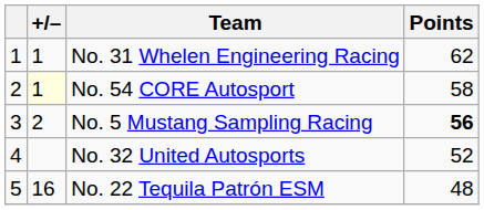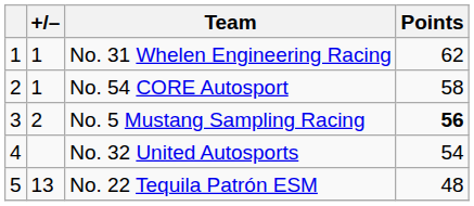 <table class="wikitable" style="font-size: 95%;">
 <tr>
 <th scope="col"></th>
 <th scope="col">+/–</th>
 <th scope="col">Team</th>
 <th scope="col">Points</th>
 </tr>
 <tr>
 <td align=center>1</td>
 <td align="left"> 1</td>
 <td> No. 31 <a href='#'>Whelen Engineering Racing</a></td>
 <td align=right>62</td>
 </tr>
 <tr>
 <td align=center>2</td>
-<td align="left" style="background: lightyellow;"> 1</td>
+<td align="left"> 1</td>
 <td> No. 54 <a href='#'>CORE Autosport</a></td>
 <td align=right>58</td>
 </tr>
 <tr>
 <td align=center>3</td>
 <td align="left"> 2</td>
 <td> No. 5 <a href='#'>Mustang Sampling Racing</a></td>
 <td align=right><strong>56</strong></td>
 </tr>
 <tr>
 <td align=center>4</td>
 <td align="left"></td>
 <td> No. 32 <a href='#'>United Autosports</a></td>
-<td align=right>52</td>
+<td align=right>54</td>
 </tr>
 <tr>
 <td align=center>5</td>
-<td align="left"> 16</td>
+<td align="left"> 13</td>
 <td> No. 22 <a href='#'>Tequila Patrón ESM</a></td>
 <td align=right>48</td>
 </tr>
 <tr>
 </tr>
 </table>
